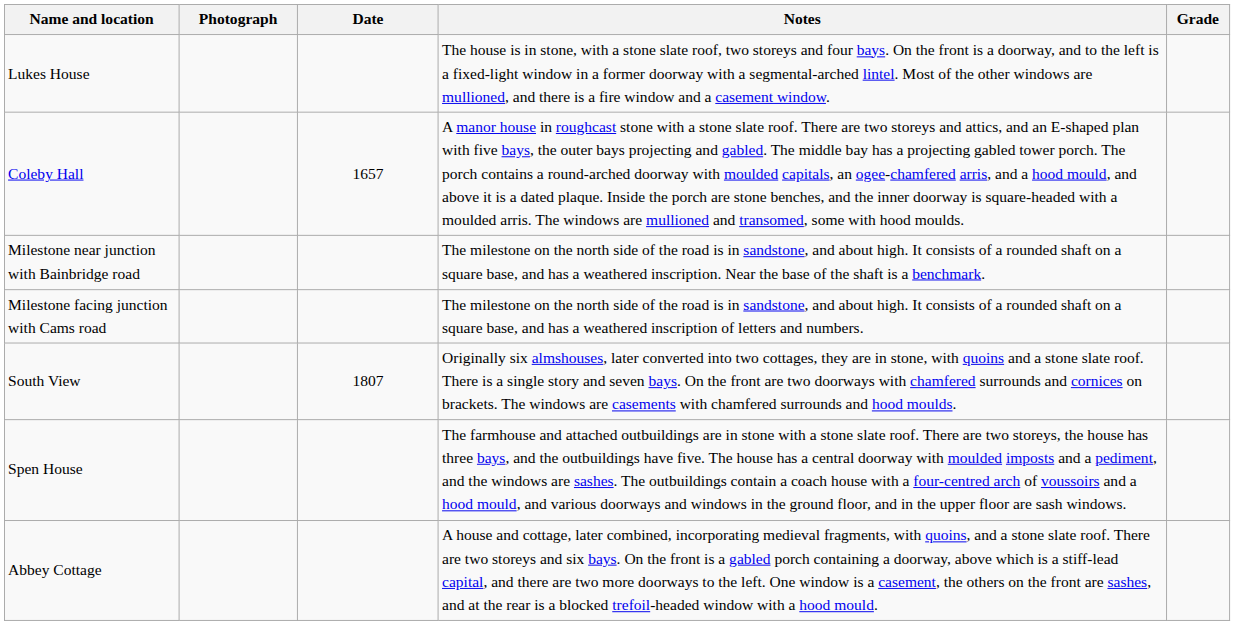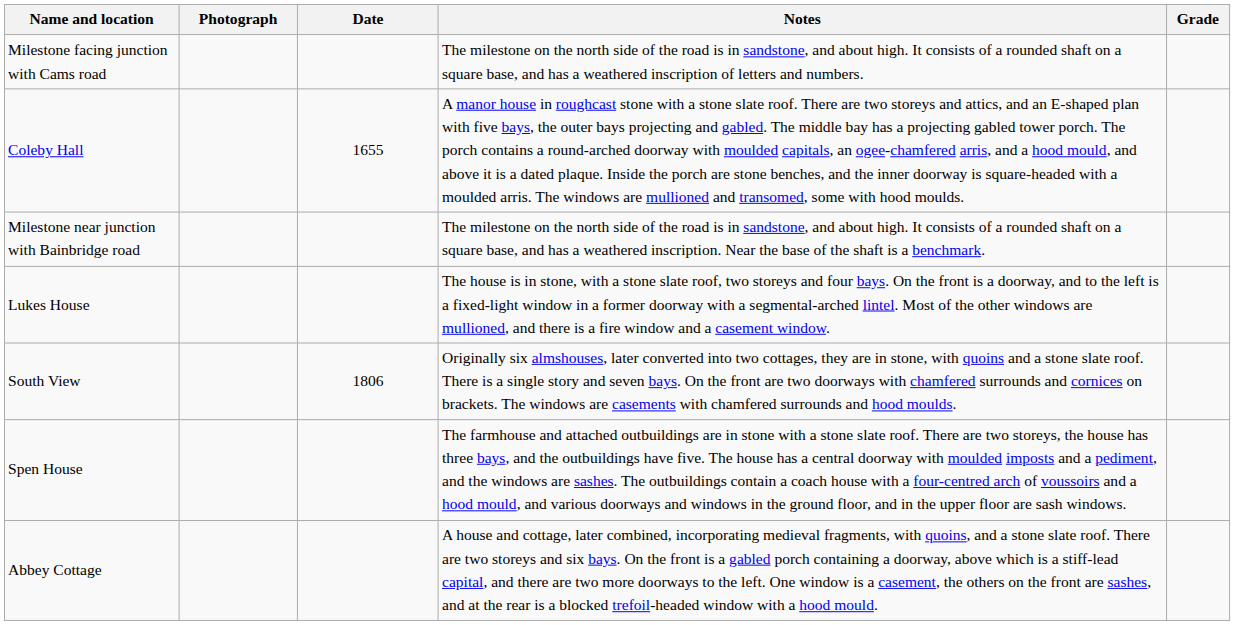 <table class="wikitable sortable plainrowheaders" style="width:100%; border:0px; text-align:left; line-height:150%">
 <tr>
 <th scope="col"  style="width:150px">Name and location</th>
 <th scope="col"  style="width:100px" class="unsortable">Photograph</th>
 <th scope="col"  style="width:120px">Date</th>
 <th scope="col"  style="width:650px" class="unsortable">Notes</th>
 <th scope="col"  style="width:50px">Grade</th>
 </tr>
 <tr>
-<td>Lukes House<br><small></small></td>
+<td>Milestone facing junction with Cams road<br><small></small></td>
 <td></td>
 <td align="center"></td>
-<td>The house is in stone, with a stone slate roof, two storeys and four <a href='#'>bays</a>. On the front is a doorway, and to the left is a fixed-light window in a former doorway with a segmental-arched <a href='#'>lintel</a>. Most of the other windows are <a href='#'>mullioned</a>, and there is a fire window and a <a href='#'>casement window</a>.</td>
+<td>The milestone on the north side of the road is in <a href='#'>sandstone</a>, and about  high. It consists of a rounded shaft on a square base, and has a weathered inscription of letters and numbers.</td>
 <td align="center" ></td>
 </tr>
 <tr>
 <td><a href='#'>Coleby Hall</a><br><small></small></td>
 <td></td>
-<td align="center">1657</td>
+<td align="center">1655</td>
 <td>A <a href='#'>manor house</a> in <a href='#'>roughcast</a> stone with a stone slate roof. There are two storeys and attics, and an E-shaped plan with five <a href='#'>bays</a>, the outer bays projecting and <a href='#'>gabled</a>. The middle bay has a projecting gabled tower porch. The porch contains a round-arched doorway with <a href='#'>moulded</a> <a href='#'>capitals</a>, an <a href='#'>ogee</a>-<a href='#'>chamfered</a> <a href='#'>arris</a>, and a <a href='#'>hood mould</a>, and above it is a dated plaque. Inside the porch are stone benches, and the inner doorway is square-headed with a moulded arris. The windows are <a href='#'>mullioned</a> and <a href='#'>transomed</a>, some with hood moulds.</td>
 <td align="center" ></td>
 </tr>
 <tr>
 <td>Milestone near junction with Bainbridge road<br><small></small></td>
 <td></td>
 <td align="center"></td>
 <td>The milestone on the north side of the road is in <a href='#'>sandstone</a>, and about  high. It consists of a rounded shaft on a square base, and has a weathered inscription. Near the base of the shaft is a <a href='#'>benchmark</a>.</td>
 <td align="center" ></td>
 </tr>
 <tr>
-<td>Milestone facing junction with Cams road<br><small></small></td>
+<td>Lukes House<br><small></small></td>
 <td></td>
 <td align="center"></td>
-<td>The milestone on the north side of the road is in <a href='#'>sandstone</a>, and about  high. It consists of a rounded shaft on a square base, and has a weathered inscription of letters and numbers.</td>
+<td>The house is in stone, with a stone slate roof, two storeys and four <a href='#'>bays</a>. On the front is a doorway, and to the left is a fixed-light window in a former doorway with a segmental-arched <a href='#'>lintel</a>. Most of the other windows are <a href='#'>mullioned</a>, and there is a fire window and a <a href='#'>casement window</a>.</td>
 <td align="center" ></td>
 </tr>
 <tr>
 <td>South View<br><small></small></td>
 <td></td>
-<td align="center">1807</td>
+<td align="center">1806</td>
 <td>Originally six <a href='#'>almshouses</a>, later converted into two cottages, they are in stone, with <a href='#'>quoins</a> and a stone slate roof. There is a single story and seven <a href='#'>bays</a>. On the front are two doorways with <a href='#'>chamfered</a> surrounds and <a href='#'>cornices</a> on brackets. The windows are <a href='#'>casements</a> with chamfered surrounds and <a href='#'>hood moulds</a>.</td>
 <td align="center" ></td>
 </tr>
 <tr>
 <td>Spen House<br><small></small></td>
 <td></td>
 <td align="center"></td>
 <td>The farmhouse and attached outbuildings are in stone with a stone slate roof. There are two storeys, the house has three <a href='#'>bays</a>, and the outbuildings have five. The house has a central doorway with <a href='#'>moulded</a> <a href='#'>imposts</a> and a <a href='#'>pediment</a>, and the windows are <a href='#'>sashes</a>. The outbuildings contain  a coach house with a <a href='#'>four-centred arch</a> of <a href='#'>voussoirs</a> and a <a href='#'>hood mould</a>, and various doorways and windows in the ground floor, and in the upper floor are sash windows.</td>
 <td align="center" ></td>
 </tr>
 <tr>
 <td>Abbey Cottage<br><small></small></td>
 <td></td>
 <td align="center"></td>
 <td>A house and cottage, later combined, incorporating medieval fragments, with <a href='#'>quoins</a>, and a stone slate roof. There are two storeys and six <a href='#'>bays</a>. On the front is a <a href='#'>gabled</a> porch containing a doorway, above which is a stiff-lead <a href='#'>capital</a>, and there are two more doorways to the left. One window is a <a href='#'>casement</a>, the others on the front are <a href='#'>sashes</a>, and at the rear is a blocked <a href='#'>trefoil</a>-headed window with a <a href='#'>hood mould</a>.</td>
 <td align="center" ></td>
 </tr>
 <tr>
 </tr>
 </table>
